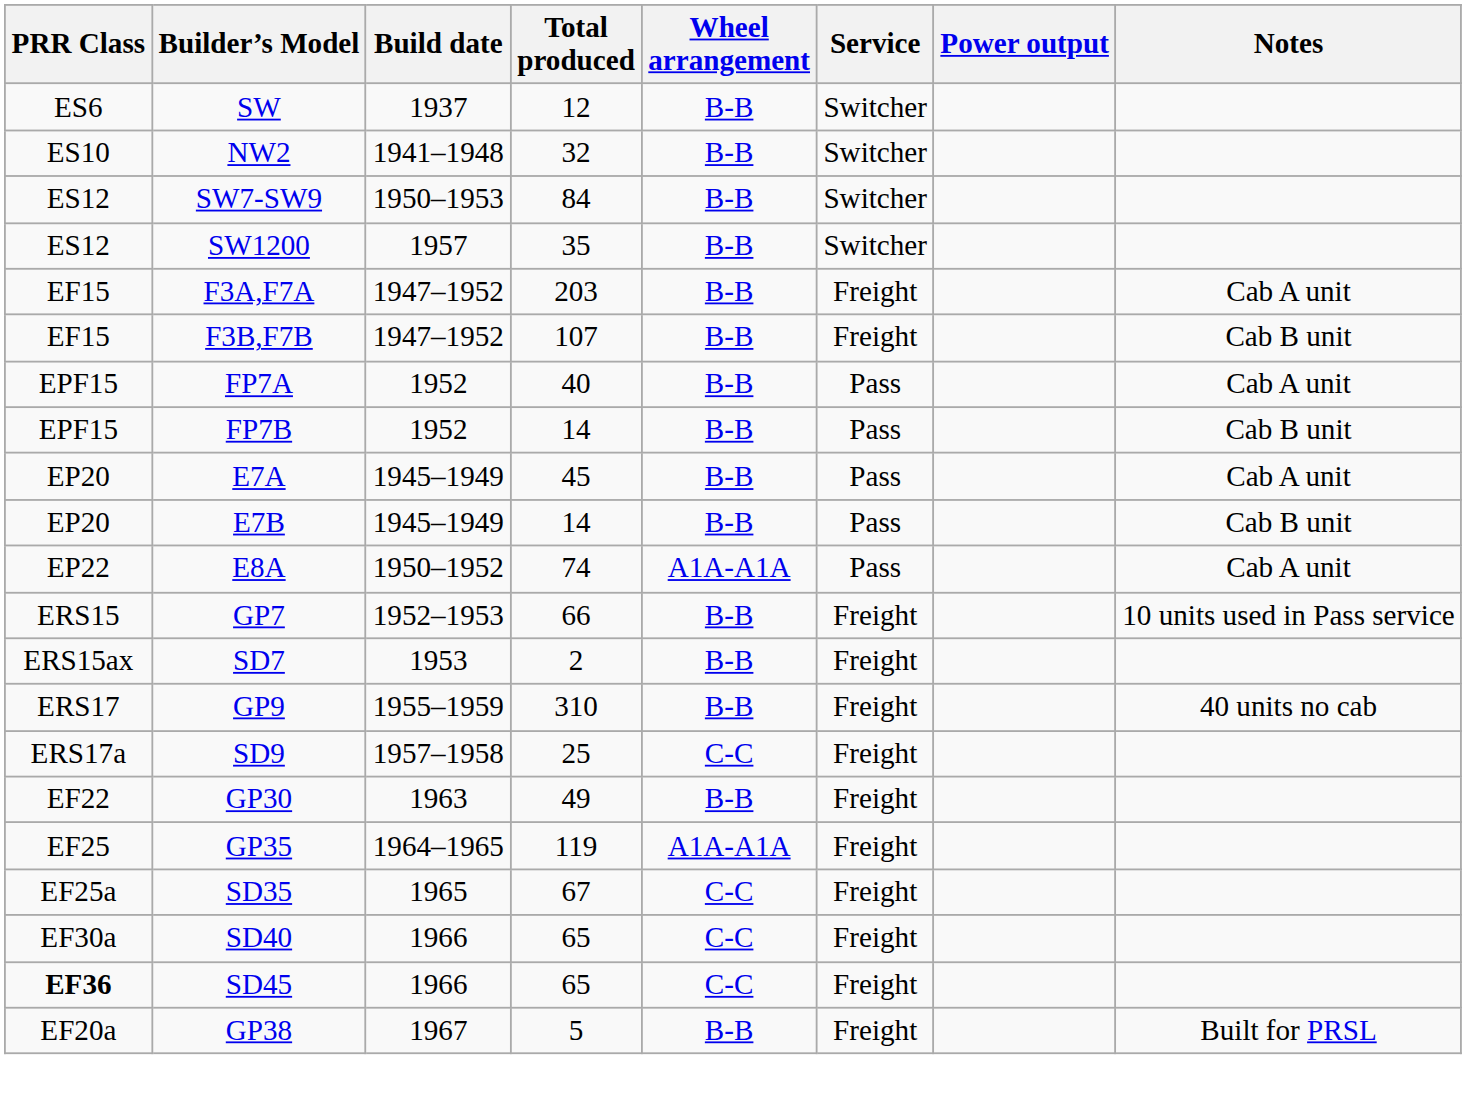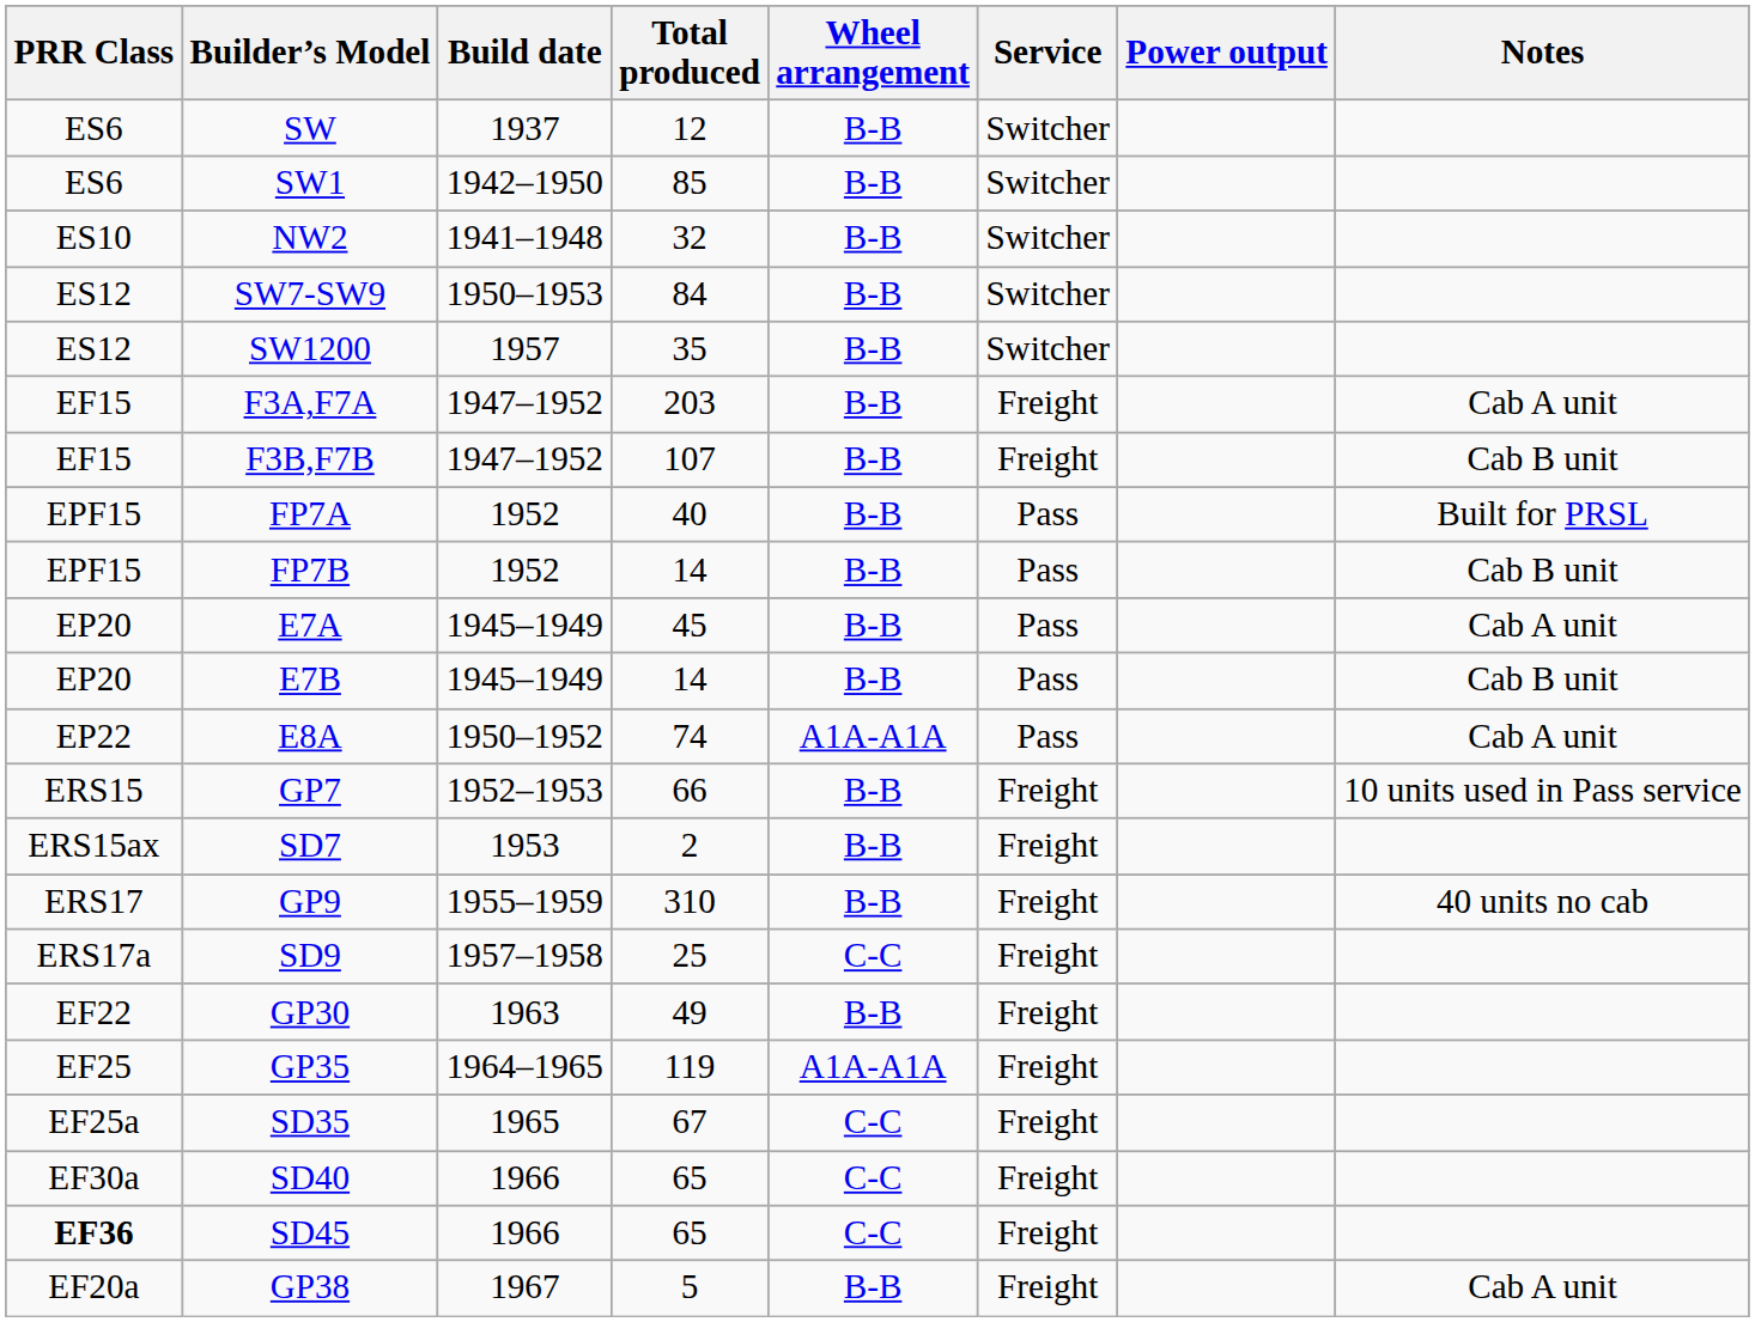 <table class="wikitable sortable">
 <tr>
 <th>PRR Class</th>
 <th>Builder’s Model</th>
 <th>Build date</th>
 <th>Total<br>produced</th>
 <th><a href='#'>Wheel<br>arrangement</a></th>
 <th>Service</th>
 <th><a href='#'>Power output</a></th>
 <th class="unsortable">Notes</th>
 </tr>
 <tr style=text-align:center>
 <td>ES6</td>
 <td><a href='#'>SW</a></td>
 <td>1937</td>
 <td>12</td>
+<td><a href='#'>B-B</a></td>
+<td>Switcher</td>
+<td></td>
+<td></td>
+</tr>
+<tr style=text-align:center>
+<td>ES6</td>
+<td><a href='#'>SW1</a></td>
+<td>1942–1950</td>
+<td>85</td>
 <td><a href='#'>B-B</a></td>
 <td>Switcher</td>
 <td></td>
 <td></td>
 </tr>
 <tr style=text-align:center>
 <td>ES10</td>
 <td><a href='#'>NW2</a></td>
 <td>1941–1948</td>
 <td>32</td>
 <td><a href='#'>B-B</a></td>
 <td>Switcher</td>
 <td></td>
 <td></td>
 </tr>
 <tr style=text-align:center>
 <td>ES12</td>
 <td><a href='#'>SW7-SW9</a></td>
 <td>1950–1953</td>
 <td>84</td>
 <td><a href='#'>B-B</a></td>
 <td>Switcher</td>
 <td></td>
 <td></td>
 </tr>
 <tr style=text-align:center>
 <td>ES12</td>
 <td><a href='#'>SW1200</a></td>
 <td>1957</td>
 <td>35</td>
 <td><a href='#'>B-B</a></td>
 <td>Switcher</td>
 <td></td>
 <td></td>
 </tr>
 <tr style=text-align:center>
 <td>EF15</td>
 <td><a href='#'>F3A,F7A</a></td>
 <td>1947–1952</td>
 <td>203</td>
 <td><a href='#'>B-B</a></td>
 <td>Freight</td>
 <td></td>
 <td>Cab A unit</td>
 </tr>
 <tr style=text-align:center>
 <td>EF15</td>
 <td><a href='#'>F3B,F7B</a></td>
 <td>1947–1952</td>
 <td>107</td>
 <td><a href='#'>B-B</a></td>
 <td>Freight</td>
 <td></td>
 <td>Cab B unit</td>
 </tr>
 <tr style=text-align:center>
 <td>EPF15</td>
 <td><a href='#'>FP7A</a></td>
 <td>1952</td>
 <td>40</td>
 <td><a href='#'>B-B</a></td>
 <td>Pass</td>
 <td></td>
-<td>Cab A unit</td>
+<td>Built for <a href='#'>PRSL</a></td>
 </tr>
 <tr style=text-align:center>
 <td>EPF15</td>
 <td><a href='#'>FP7B</a></td>
 <td>1952</td>
 <td>14</td>
 <td><a href='#'>B-B</a></td>
 <td>Pass</td>
 <td></td>
 <td>Cab B unit</td>
 </tr>
 <tr style=text-align:center>
 <td>EP20</td>
 <td><a href='#'>E7A</a></td>
 <td>1945–1949</td>
 <td>45</td>
 <td><a href='#'>B-B</a></td>
 <td>Pass</td>
 <td></td>
 <td>Cab A unit</td>
 </tr>
 <tr style=text-align:center>
 <td>EP20</td>
 <td><a href='#'>E7B</a></td>
 <td>1945–1949</td>
 <td>14</td>
 <td><a href='#'>B-B</a></td>
 <td>Pass</td>
 <td></td>
 <td>Cab B unit</td>
 </tr>
 <tr style=text-align:center>
 <td>EP22</td>
 <td><a href='#'>E8A</a></td>
 <td>1950–1952</td>
 <td>74</td>
 <td><a href='#'>A1A-A1A</a></td>
 <td>Pass</td>
 <td></td>
 <td>Cab A unit</td>
 </tr>
 <tr style=text-align:center>
 <td>ERS15</td>
 <td><a href='#'>GP7</a></td>
 <td>1952–1953</td>
 <td>66</td>
 <td><a href='#'>B-B</a></td>
 <td>Freight</td>
 <td></td>
 <td>10 units used in Pass service</td>
 </tr>
 <tr style=text-align:center>
 <td>ERS15ax</td>
 <td><a href='#'>SD7</a></td>
 <td>1953</td>
 <td>2</td>
 <td><a href='#'>B-B</a></td>
 <td>Freight</td>
 <td></td>
 <td></td>
 </tr>
 <tr style=text-align:center>
 <td>ERS17</td>
 <td><a href='#'>GP9</a></td>
 <td>1955–1959</td>
 <td>310</td>
 <td><a href='#'>B-B</a></td>
 <td>Freight</td>
 <td></td>
 <td>40 units no cab</td>
 </tr>
 <tr style=text-align:center>
 <td>ERS17a</td>
 <td><a href='#'>SD9</a></td>
 <td>1957–1958</td>
 <td>25</td>
 <td><a href='#'>C-C</a></td>
 <td>Freight</td>
 <td></td>
 <td></td>
 </tr>
 <tr style=text-align:center>
 <td>EF22</td>
 <td><a href='#'>GP30</a></td>
 <td>1963</td>
 <td>49</td>
 <td><a href='#'>B-B</a></td>
 <td>Freight</td>
 <td></td>
 <td></td>
 </tr>
 <tr style=text-align:center>
 <td>EF25</td>
 <td><a href='#'>GP35</a></td>
 <td>1964–1965</td>
 <td>119</td>
 <td><a href='#'>A1A-A1A</a></td>
 <td>Freight</td>
 <td></td>
 <td></td>
 </tr>
 <tr style=text-align:center>
 <td>EF25a</td>
 <td><a href='#'>SD35</a></td>
 <td>1965</td>
 <td>67</td>
 <td><a href='#'>C-C</a></td>
 <td>Freight</td>
 <td></td>
 <td></td>
 </tr>
 <tr style=text-align:center>
 <td>EF30a</td>
 <td><a href='#'>SD40</a></td>
 <td>1966</td>
 <td>65</td>
 <td><a href='#'>C-C</a></td>
 <td>Freight</td>
 <td></td>
 <td></td>
 </tr>
 <tr style=text-align:center>
 <td><strong>EF36</strong></td>
 <td><a href='#'>SD45</a></td>
 <td>1966</td>
 <td>65</td>
 <td><a href='#'>C-C</a></td>
 <td>Freight</td>
 <td></td>
 <td></td>
 </tr>
 <tr style=text-align:center>
 <td>EF20a</td>
 <td><a href='#'>GP38</a></td>
 <td>1967</td>
 <td>5</td>
 <td><a href='#'>B-B</a></td>
 <td>Freight</td>
 <td></td>
-<td>Built for <a href='#'>PRSL</a></td>
+<td>Cab A unit</td>
 </tr>
 </table>
